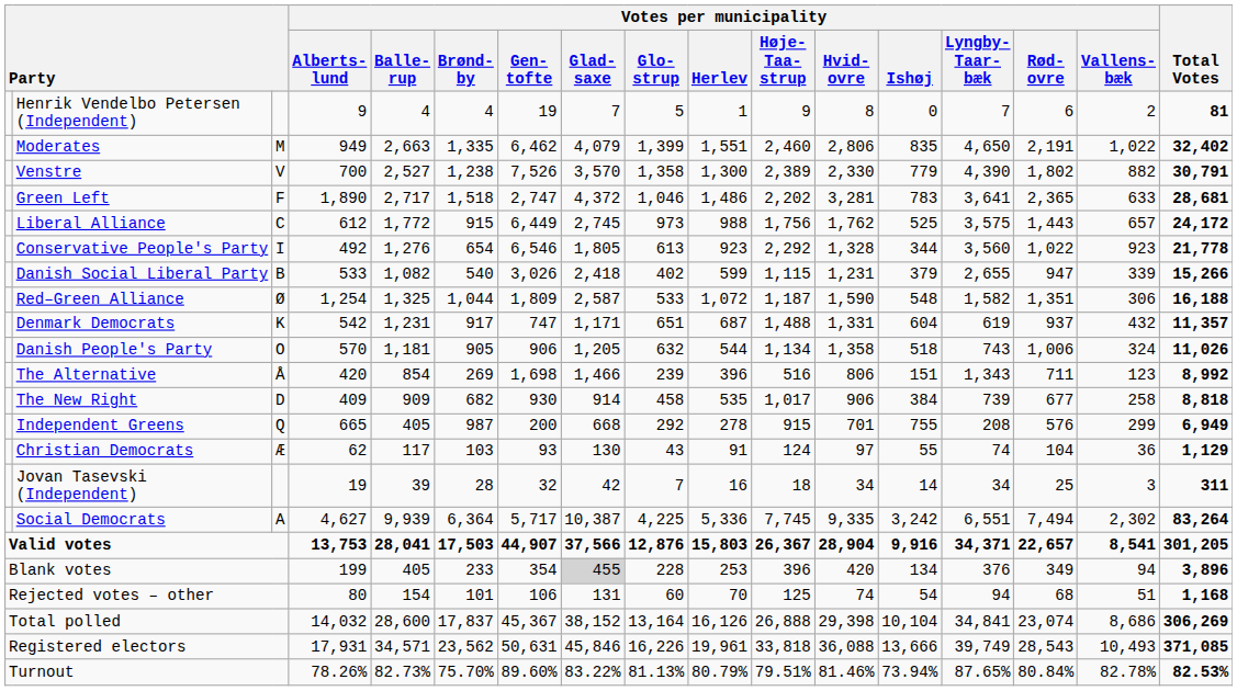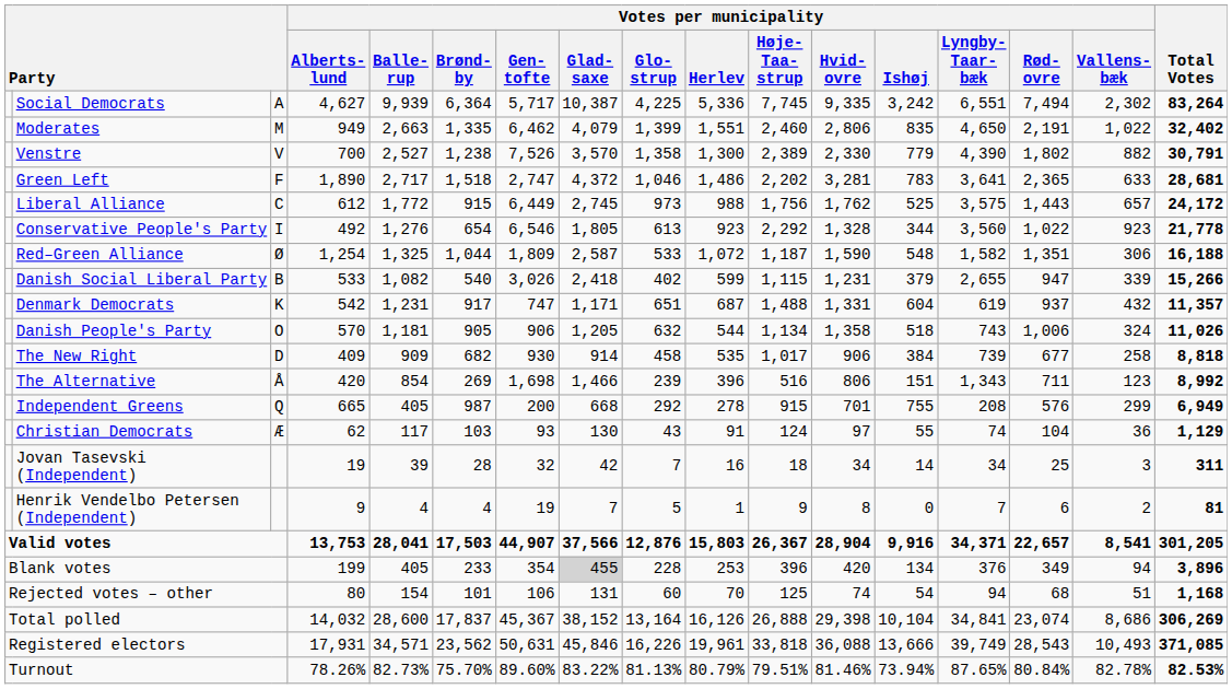 <table class="wikitable" border="1" style="text-align:right;">
 <tr>
 <th style="text-align:left;" valign=bottom rowspan=2 colspan=3>Party</th>
 <th colspan=13>Votes per municipality</th>
 <th align=center valign=bottom rowspan=2 width="50">Total Votes</th>
 </tr>
 <tr>
 <th align=center valign=bottom width="50"><a href='#'>Alberts- lund</a></th>
 <th align=center valign=bottom width="50"><a href='#'>Balle- rup</a></th>
 <th align=center valign=bottom width="50"><a href='#'>Brønd- by</a></th>
 <th align=center valign=bottom width="50"><a href='#'>Gen- tofte</a></th>
 <th align=center valign=bottom width="50"><a href='#'>Glad- saxe</a></th>
 <th align=center valign=bottom width="50"><a href='#'>Glo- strup</a></th>
 <th align=center valign=bottom width="50"><a href='#'>Herlev</a></th>
 <th align=center valign=bottom width="50"><a href='#'>Høje- Taa- strup</a></th>
 <th align=center valign=bottom width="50"><a href='#'>Hvid- ovre</a></th>
 <th align=center valign=bottom width="50"><a href='#'>Ishøj</a></th>
 <th align=center valign=bottom width="50"><a href='#'>Lyngby- Taar- bæk</a></th>
 <th align=center valign=bottom width="50"><a href='#'>Rød- ovre</a></th>
 <th align=center valign=bottom width="50"><a href='#'>Vallens- bæk</a></th>
 </tr>
 <tr>
 <td></td>
-<td align=left>Henrik Vendelbo Petersen (<a href='#'>Independent</a>)</td>
-<td></td>
-<td>9</td>
-<td>4</td>
-<td>4</td>
-<td>19</td>
-<td>7</td>
-<td>5</td>
-<td>1</td>
-<td>9</td>
-<td>8</td>
-<td>0</td>
-<td>7</td>
-<td>6</td>
-<td>2</td>
-<td><strong>81</strong></td>
+<td align=left><a href='#'>Social Democrats</a></td>
+<td align=left>A</td>
+<td>4,627</td>
+<td>9,939</td>
+<td>6,364</td>
+<td>5,717</td>
+<td>10,387</td>
+<td>4,225</td>
+<td>5,336</td>
+<td>7,745</td>
+<td>9,335</td>
+<td>3,242</td>
+<td>6,551</td>
+<td>7,494</td>
+<td>2,302</td>
+<td><strong>83,264</strong></td>
 </tr>
 <tr>
 <td></td>
 <td align=left><a href='#'>Moderates</a></td>
 <td align=left>M</td>
 <td>949</td>
 <td>2,663</td>
 <td>1,335</td>
 <td>6,462</td>
 <td>4,079</td>
 <td>1,399</td>
 <td>1,551</td>
 <td>2,460</td>
 <td>2,806</td>
 <td>835</td>
 <td>4,650</td>
 <td>2,191</td>
 <td>1,022</td>
 <td><strong>32,402</strong></td>
 </tr>
 <tr>
 <td></td>
 <td align=left><a href='#'>Venstre</a></td>
 <td align=left>V</td>
 <td>700</td>
 <td>2,527</td>
 <td>1,238</td>
 <td>7,526</td>
 <td>3,570</td>
 <td>1,358</td>
 <td>1,300</td>
 <td>2,389</td>
 <td>2,330</td>
 <td>779</td>
 <td>4,390</td>
 <td>1,802</td>
 <td>882</td>
 <td><strong>30,791</strong></td>
 </tr>
 <tr>
 <td></td>
 <td align=left><a href='#'>Green Left</a></td>
 <td align=left>F</td>
 <td>1,890</td>
 <td>2,717</td>
 <td>1,518</td>
 <td>2,747</td>
 <td>4,372</td>
 <td>1,046</td>
 <td>1,486</td>
 <td>2,202</td>
 <td>3,281</td>
 <td>783</td>
 <td>3,641</td>
 <td>2,365</td>
 <td>633</td>
 <td><strong>28,681</strong></td>
 </tr>
 <tr>
 <td></td>
 <td align=left><a href='#'>Liberal Alliance</a></td>
 <td align=left>C</td>
 <td>612</td>
 <td>1,772</td>
 <td>915</td>
 <td>6,449</td>
 <td>2,745</td>
 <td>973</td>
 <td>988</td>
 <td>1,756</td>
 <td>1,762</td>
 <td>525</td>
 <td>3,575</td>
 <td>1,443</td>
 <td>657</td>
 <td><strong>24,172</strong></td>
 </tr>
 <tr>
 <td></td>
 <td align=left style="white-space: nowrap;"><a href='#'>Conservative People's Party</a></td>
 <td align=left>I</td>
 <td>492</td>
 <td>1,276</td>
 <td>654</td>
 <td>6,546</td>
 <td>1,805</td>
 <td>613</td>
 <td>923</td>
 <td>2,292</td>
 <td>1,328</td>
 <td>344</td>
 <td>3,560</td>
 <td>1,022</td>
 <td>923</td>
 <td><strong>21,778</strong></td>
 </tr>
 <tr>
 <td></td>
+<td align=left><a href='#'>Red–Green Alliance</a></td>
+<td align=left>Ø</td>
+<td>1,254</td>
+<td>1,325</td>
+<td>1,044</td>
+<td>1,809</td>
+<td>2,587</td>
+<td>533</td>
+<td>1,072</td>
+<td>1,187</td>
+<td>1,590</td>
+<td>548</td>
+<td>1,582</td>
+<td>1,351</td>
+<td>306</td>
+<td><strong>16,188</strong></td>
+</tr>
+<tr>
+<td></td>
 <td align=left><a href='#'>Danish Social Liberal Party</a></td>
 <td align=left>B</td>
 <td>533</td>
 <td>1,082</td>
 <td>540</td>
 <td>3,026</td>
 <td>2,418</td>
 <td>402</td>
 <td>599</td>
 <td>1,115</td>
 <td>1,231</td>
 <td>379</td>
 <td>2,655</td>
 <td>947</td>
 <td>339</td>
 <td><strong>15,266</strong></td>
-</tr>
-<tr>
-<td></td>
-<td align=left><a href='#'>Red–Green Alliance</a></td>
-<td align=left>Ø</td>
-<td>1,254</td>
-<td>1,325</td>
-<td>1,044</td>
-<td>1,809</td>
-<td>2,587</td>
-<td>533</td>
-<td>1,072</td>
-<td>1,187</td>
-<td>1,590</td>
-<td>548</td>
-<td>1,582</td>
-<td>1,351</td>
-<td>306</td>
-<td><strong>16,188</strong></td>
 </tr>
 <tr>
 <td></td>
 <td align=left><a href='#'>Denmark Democrats</a></td>
 <td align=left>K</td>
 <td>542</td>
 <td>1,231</td>
 <td>917</td>
 <td>747</td>
 <td>1,171</td>
 <td>651</td>
 <td>687</td>
 <td>1,488</td>
 <td>1,331</td>
 <td>604</td>
 <td>619</td>
 <td>937</td>
 <td>432</td>
 <td><strong>11,357</strong></td>
 </tr>
 <tr>
 <td></td>
 <td align=left><a href='#'>Danish People's Party</a></td>
 <td align=left>O</td>
 <td>570</td>
 <td>1,181</td>
 <td>905</td>
 <td>906</td>
 <td>1,205</td>
 <td>632</td>
 <td>544</td>
 <td>1,134</td>
 <td>1,358</td>
 <td>518</td>
 <td>743</td>
 <td>1,006</td>
 <td>324</td>
 <td><strong>11,026</strong></td>
 </tr>
 <tr>
 <td></td>
+<td align=left><a href='#'>The New Right</a></td>
+<td align=left>D</td>
+<td>409</td>
+<td>909</td>
+<td>682</td>
+<td>930</td>
+<td>914</td>
+<td>458</td>
+<td>535</td>
+<td>1,017</td>
+<td>906</td>
+<td>384</td>
+<td>739</td>
+<td>677</td>
+<td>258</td>
+<td><strong>8,818</strong></td>
+</tr>
+<tr>
+<td></td>
 <td align=left><a href='#'>The Alternative</a></td>
 <td align=left>Å</td>
 <td>420</td>
 <td>854</td>
 <td>269</td>
 <td>1,698</td>
 <td>1,466</td>
 <td>239</td>
 <td>396</td>
 <td>516</td>
 <td>806</td>
 <td>151</td>
 <td>1,343</td>
 <td>711</td>
 <td>123</td>
 <td><strong>8,992</strong></td>
-</tr>
-<tr>
-<td></td>
-<td align=left><a href='#'>The New Right</a></td>
-<td align=left>D</td>
-<td>409</td>
-<td>909</td>
-<td>682</td>
-<td>930</td>
-<td>914</td>
-<td>458</td>
-<td>535</td>
-<td>1,017</td>
-<td>906</td>
-<td>384</td>
-<td>739</td>
-<td>677</td>
-<td>258</td>
-<td><strong>8,818</strong></td>
 </tr>
 <tr>
 <td></td>
 <td align=left><a href='#'>Independent Greens</a></td>
 <td align=left>Q</td>
 <td>665</td>
 <td>405</td>
 <td>987</td>
 <td>200</td>
 <td>668</td>
 <td>292</td>
 <td>278</td>
 <td>915</td>
 <td>701</td>
 <td>755</td>
 <td>208</td>
 <td>576</td>
 <td>299</td>
 <td><strong>6,949</strong></td>
 </tr>
 <tr>
 <td></td>
 <td align=left><a href='#'>Christian Democrats</a></td>
 <td align=left>Æ</td>
 <td>62</td>
 <td>117</td>
 <td>103</td>
 <td>93</td>
 <td>130</td>
 <td>43</td>
 <td>91</td>
 <td>124</td>
 <td>97</td>
 <td>55</td>
 <td>74</td>
 <td>104</td>
 <td>36</td>
 <td><strong>1,129</strong></td>
 </tr>
 <tr>
 <td></td>
 <td align=left>Jovan Tasevski (<a href='#'>Independent</a>)</td>
 <td></td>
 <td>19</td>
 <td>39</td>
 <td>28</td>
 <td>32</td>
 <td>42</td>
 <td>7</td>
 <td>16</td>
 <td>18</td>
 <td>34</td>
 <td>14</td>
 <td>34</td>
 <td>25</td>
 <td>3</td>
 <td><strong>311</strong></td>
 </tr>
 <tr>
 <td></td>
-<td align=left><a href='#'>Social Democrats</a></td>
-<td align=left>A</td>
-<td>4,627</td>
-<td>9,939</td>
-<td>6,364</td>
-<td>5,717</td>
-<td>10,387</td>
-<td>4,225</td>
-<td>5,336</td>
-<td>7,745</td>
-<td>9,335</td>
-<td>3,242</td>
-<td>6,551</td>
-<td>7,494</td>
-<td>2,302</td>
-<td><strong>83,264</strong></td>
+<td align=left>Henrik Vendelbo Petersen (<a href='#'>Independent</a>)</td>
+<td></td>
+<td>9</td>
+<td>4</td>
+<td>4</td>
+<td>19</td>
+<td>7</td>
+<td>5</td>
+<td>1</td>
+<td>9</td>
+<td>8</td>
+<td>0</td>
+<td>7</td>
+<td>6</td>
+<td>2</td>
+<td><strong>81</strong></td>
 </tr>
 <tr style="font-weight:bold">
 <td align=left colspan=3>Valid votes</td>
 <td>13,753</td>
 <td>28,041</td>
 <td>17,503</td>
 <td>44,907</td>
 <td>37,566</td>
 <td>12,876</td>
 <td>15,803</td>
 <td>26,367</td>
 <td>28,904</td>
 <td>9,916</td>
 <td>34,371</td>
 <td>22,657</td>
 <td>8,541</td>
 <td>301,205</td>
 </tr>
 <tr>
 <td align=left colspan=3>Blank votes</td>
 <td>199</td>
 <td>405</td>
 <td>233</td>
 <td>354</td>
 <td style="background: lightgrey;">455</td>
 <td>228</td>
 <td>253</td>
 <td>396</td>
 <td>420</td>
 <td>134</td>
 <td>376</td>
 <td>349</td>
 <td>94</td>
 <td><strong>3,896</strong></td>
 </tr>
 <tr>
 <td align=left colspan=3>Rejected votes – other</td>
 <td>80</td>
 <td>154</td>
 <td>101</td>
 <td>106</td>
 <td>131</td>
 <td>60</td>
 <td>70</td>
 <td>125</td>
 <td>74</td>
 <td>54</td>
 <td>94</td>
 <td>68</td>
 <td>51</td>
 <td><strong>1,168</strong></td>
 </tr>
 <tr>
 <td align=left colspan=3>Total polled</td>
 <td>14,032</td>
 <td>28,600</td>
 <td>17,837</td>
 <td>45,367</td>
 <td>38,152</td>
 <td>13,164</td>
 <td>16,126</td>
 <td>26,888</td>
 <td>29,398</td>
 <td>10,104</td>
 <td>34,841</td>
 <td>23,074</td>
 <td>8,686</td>
 <td><strong>306,269</strong></td>
 </tr>
 <tr>
 <td align=left colspan=3>Registered electors</td>
 <td>17,931</td>
 <td>34,571</td>
 <td>23,562</td>
 <td>50,631</td>
 <td>45,846</td>
 <td>16,226</td>
 <td>19,961</td>
 <td>33,818</td>
 <td>36,088</td>
 <td>13,666</td>
 <td>39,749</td>
 <td>28,543</td>
 <td>10,493</td>
 <td><strong>371,085</strong></td>
 </tr>
 <tr>
 <td align=left colspan=3>Turnout</td>
 <td>78.26%</td>
 <td>82.73%</td>
 <td>75.70%</td>
 <td>89.60%</td>
 <td>83.22%</td>
 <td>81.13%</td>
 <td>80.79%</td>
 <td>79.51%</td>
 <td>81.46%</td>
 <td>73.94%</td>
 <td>87.65%</td>
 <td>80.84%</td>
 <td>82.78%</td>
 <td><strong>82.53%</strong></td>
 </tr>
 </table>
